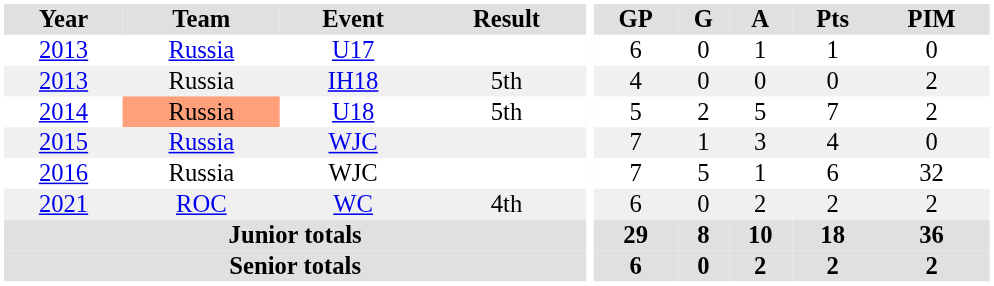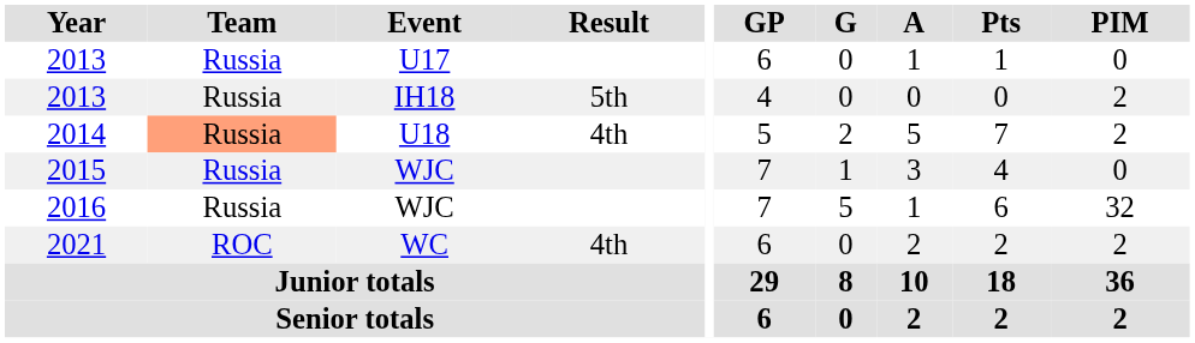 <table border="0" cellpadding="1" cellspacing="0" ID="Table3" style="text-align:center; width:40em">
 <tr ALIGN="center" bgcolor="#e0e0e0">
 <th>Year</th>
 <th>Team</th>
 <th>Event</th>
 <th>Result</th>
 <th rowspan="99" bgcolor="#ffffff"></th>
 <th>GP</th>
 <th>G</th>
 <th>A</th>
 <th>Pts</th>
 <th>PIM</th>
 </tr>
 <tr>
 <td><a href='#'>2013</a></td>
 <td><a href='#'>Russia</a></td>
 <td><a href='#'>U17</a></td>
 <td></td>
 <td>6</td>
 <td>0</td>
 <td>1</td>
 <td>1</td>
 <td>0</td>
 </tr>
 <tr bgcolor="#f0f0f0">
 <td><a href='#'>2013</a></td>
 <td>Russia</td>
 <td><a href='#'>IH18</a></td>
 <td>5th</td>
 <td>4</td>
 <td>0</td>
 <td>0</td>
 <td>0</td>
 <td>2</td>
 </tr>
 <tr>
 <td><a href='#'>2014</a></td>
 <td style="background: lightsalmon;">Russia</td>
 <td><a href='#'>U18</a></td>
-<td>5th</td>
+<td>4th</td>
 <td>5</td>
 <td>2</td>
 <td>5</td>
 <td>7</td>
 <td>2</td>
 </tr>
 <tr bgcolor="#f0f0f0">
 <td><a href='#'>2015</a></td>
 <td><a href='#'>Russia</a></td>
 <td><a href='#'>WJC</a></td>
 <td></td>
 <td>7</td>
 <td>1</td>
 <td>3</td>
 <td>4</td>
 <td>0</td>
 </tr>
 <tr>
 <td><a href='#'>2016</a></td>
 <td>Russia</td>
 <td>WJC</td>
 <td></td>
 <td>7</td>
 <td>5</td>
 <td>1</td>
 <td>6</td>
 <td>32</td>
 </tr>
 <tr bgcolor="#f0f0f0">
 <td><a href='#'>2021</a></td>
 <td><a href='#'>ROC</a></td>
 <td><a href='#'>WC</a></td>
 <td>4th</td>
 <td>6</td>
 <td>0</td>
 <td>2</td>
 <td>2</td>
 <td>2</td>
 </tr>
 <tr bgcolor="#e0e0e0">
 <th colspan="4">Junior totals</th>
 <th>29</th>
 <th>8</th>
 <th>10</th>
 <th>18</th>
 <th>36</th>
 </tr>
 <tr bgcolor="#e0e0e0">
 <th colspan="4">Senior totals</th>
 <th>6</th>
 <th>0</th>
 <th>2</th>
 <th>2</th>
 <th>2</th>
 </tr>
 </table>
